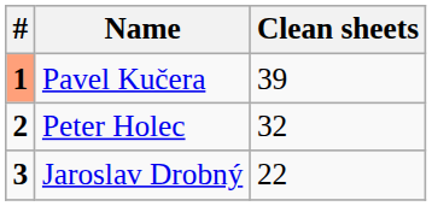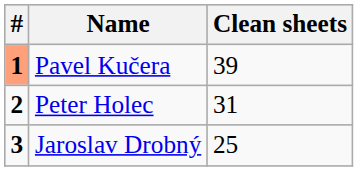 <table class="wikitable">
 <tr>
 <th>#</th>
 <th>Name</th>
 <th>Clean sheets</th>
 </tr>
 <tr>
 <td style="background: lightsalmon;"><strong>1</strong></td>
 <td> <a href='#'>Pavel Kučera</a></td>
 <td>39</td>
 </tr>
 <tr>
 <td><strong>2</strong></td>
 <td> <a href='#'>Peter Holec</a></td>
-<td>32</td>
+<td>31</td>
 </tr>
 <tr>
 <td><strong>3</strong></td>
 <td> <a href='#'>Jaroslav Drobný</a></td>
-<td>22</td>
+<td>25</td>
 </tr>
 </table>
